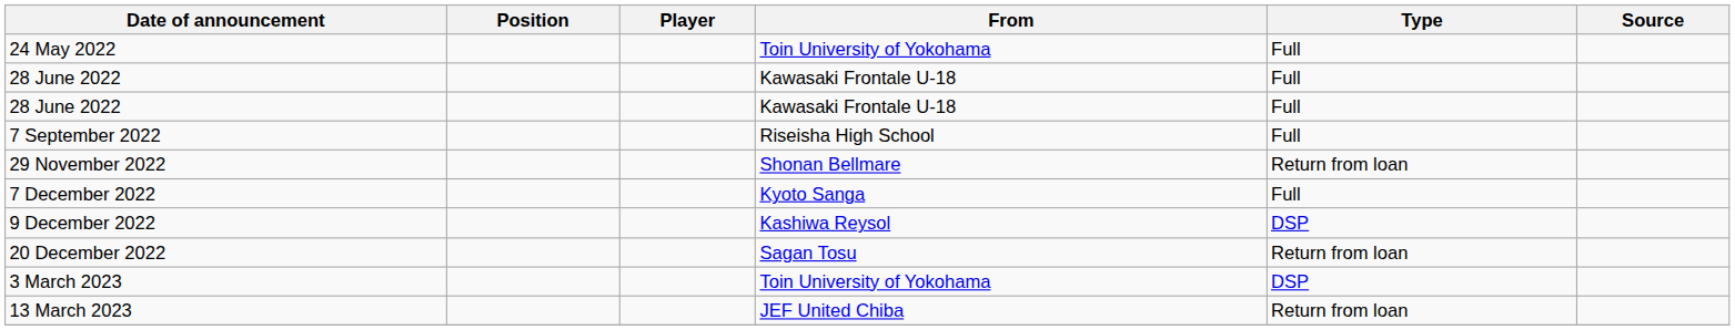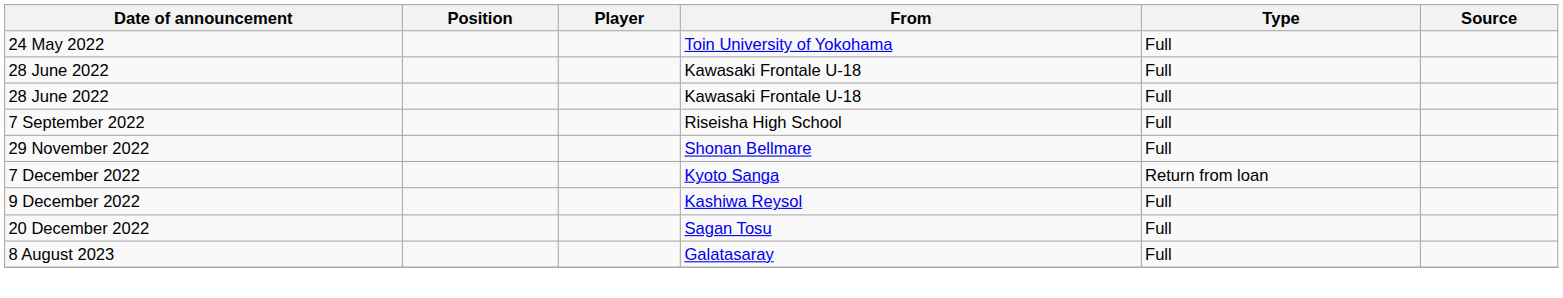 <table class="wikitable sortable" style="width:90%; text-align:center; font-size:95%; text-align:left;">
 <tr>
 <th>Date of announcement</th>
 <th>Position</th>
 <th>Player</th>
 <th>From</th>
 <th>Type</th>
 <th>Source</th>
 </tr>
 <tr>
 <td>24 May 2022</td>
 <td></td>
 <td></td>
 <td> <a href='#'>Toin University of Yokohama</a></td>
 <td>Full</td>
 <td></td>
 </tr>
 <tr>
 <td>28 June 2022</td>
 <td></td>
 <td></td>
 <td> Kawasaki Frontale U-18</td>
 <td>Full</td>
 <td></td>
 </tr>
 <tr>
 <td>28 June 2022</td>
 <td></td>
 <td></td>
 <td> Kawasaki Frontale U-18</td>
 <td>Full</td>
 <td></td>
 </tr>
 <tr>
 <td>7 September 2022</td>
 <td></td>
 <td></td>
 <td> Riseisha High School</td>
 <td>Full</td>
 <td></td>
 </tr>
 <tr>
 <td>29 November 2022</td>
 <td></td>
 <td></td>
 <td> <a href='#'>Shonan Bellmare</a></td>
-<td>Return from loan</td>
+<td>Full</td>
 <td></td>
 </tr>
 <tr>
 <td>7 December 2022</td>
 <td></td>
 <td></td>
 <td> <a href='#'>Kyoto Sanga</a></td>
-<td>Full</td>
+<td>Return from loan</td>
 <td></td>
 </tr>
 <tr>
 <td>9 December 2022</td>
 <td></td>
 <td></td>
 <td> <a href='#'>Kashiwa Reysol</a></td>
-<td><a href='#'>DSP</a></td>
+<td>Full</td>
 <td></td>
 </tr>
 <tr>
 <td>20 December 2022</td>
 <td></td>
 <td></td>
 <td> <a href='#'>Sagan Tosu</a></td>
-<td>Return from loan</td>
+<td>Full</td>
 <td></td>
 </tr>
 <tr>
-<td>3 March 2023</td>
+<td>8 August 2023</td>
 <td></td>
 <td></td>
-<td> <a href='#'>Toin University of Yokohama</a></td>
-<td><a href='#'>DSP</a></td>
-<td></td>
-</tr>
-<tr>
-<td>13 March 2023</td>
-<td></td>
-<td></td>
-<td> <a href='#'>JEF United Chiba</a></td>
-<td>Return from loan</td>
+<td> <a href='#'>Galatasaray</a></td>
+<td>Full</td>
 <td></td>
 </tr>
 <tr>
 </tr>
 </table>
